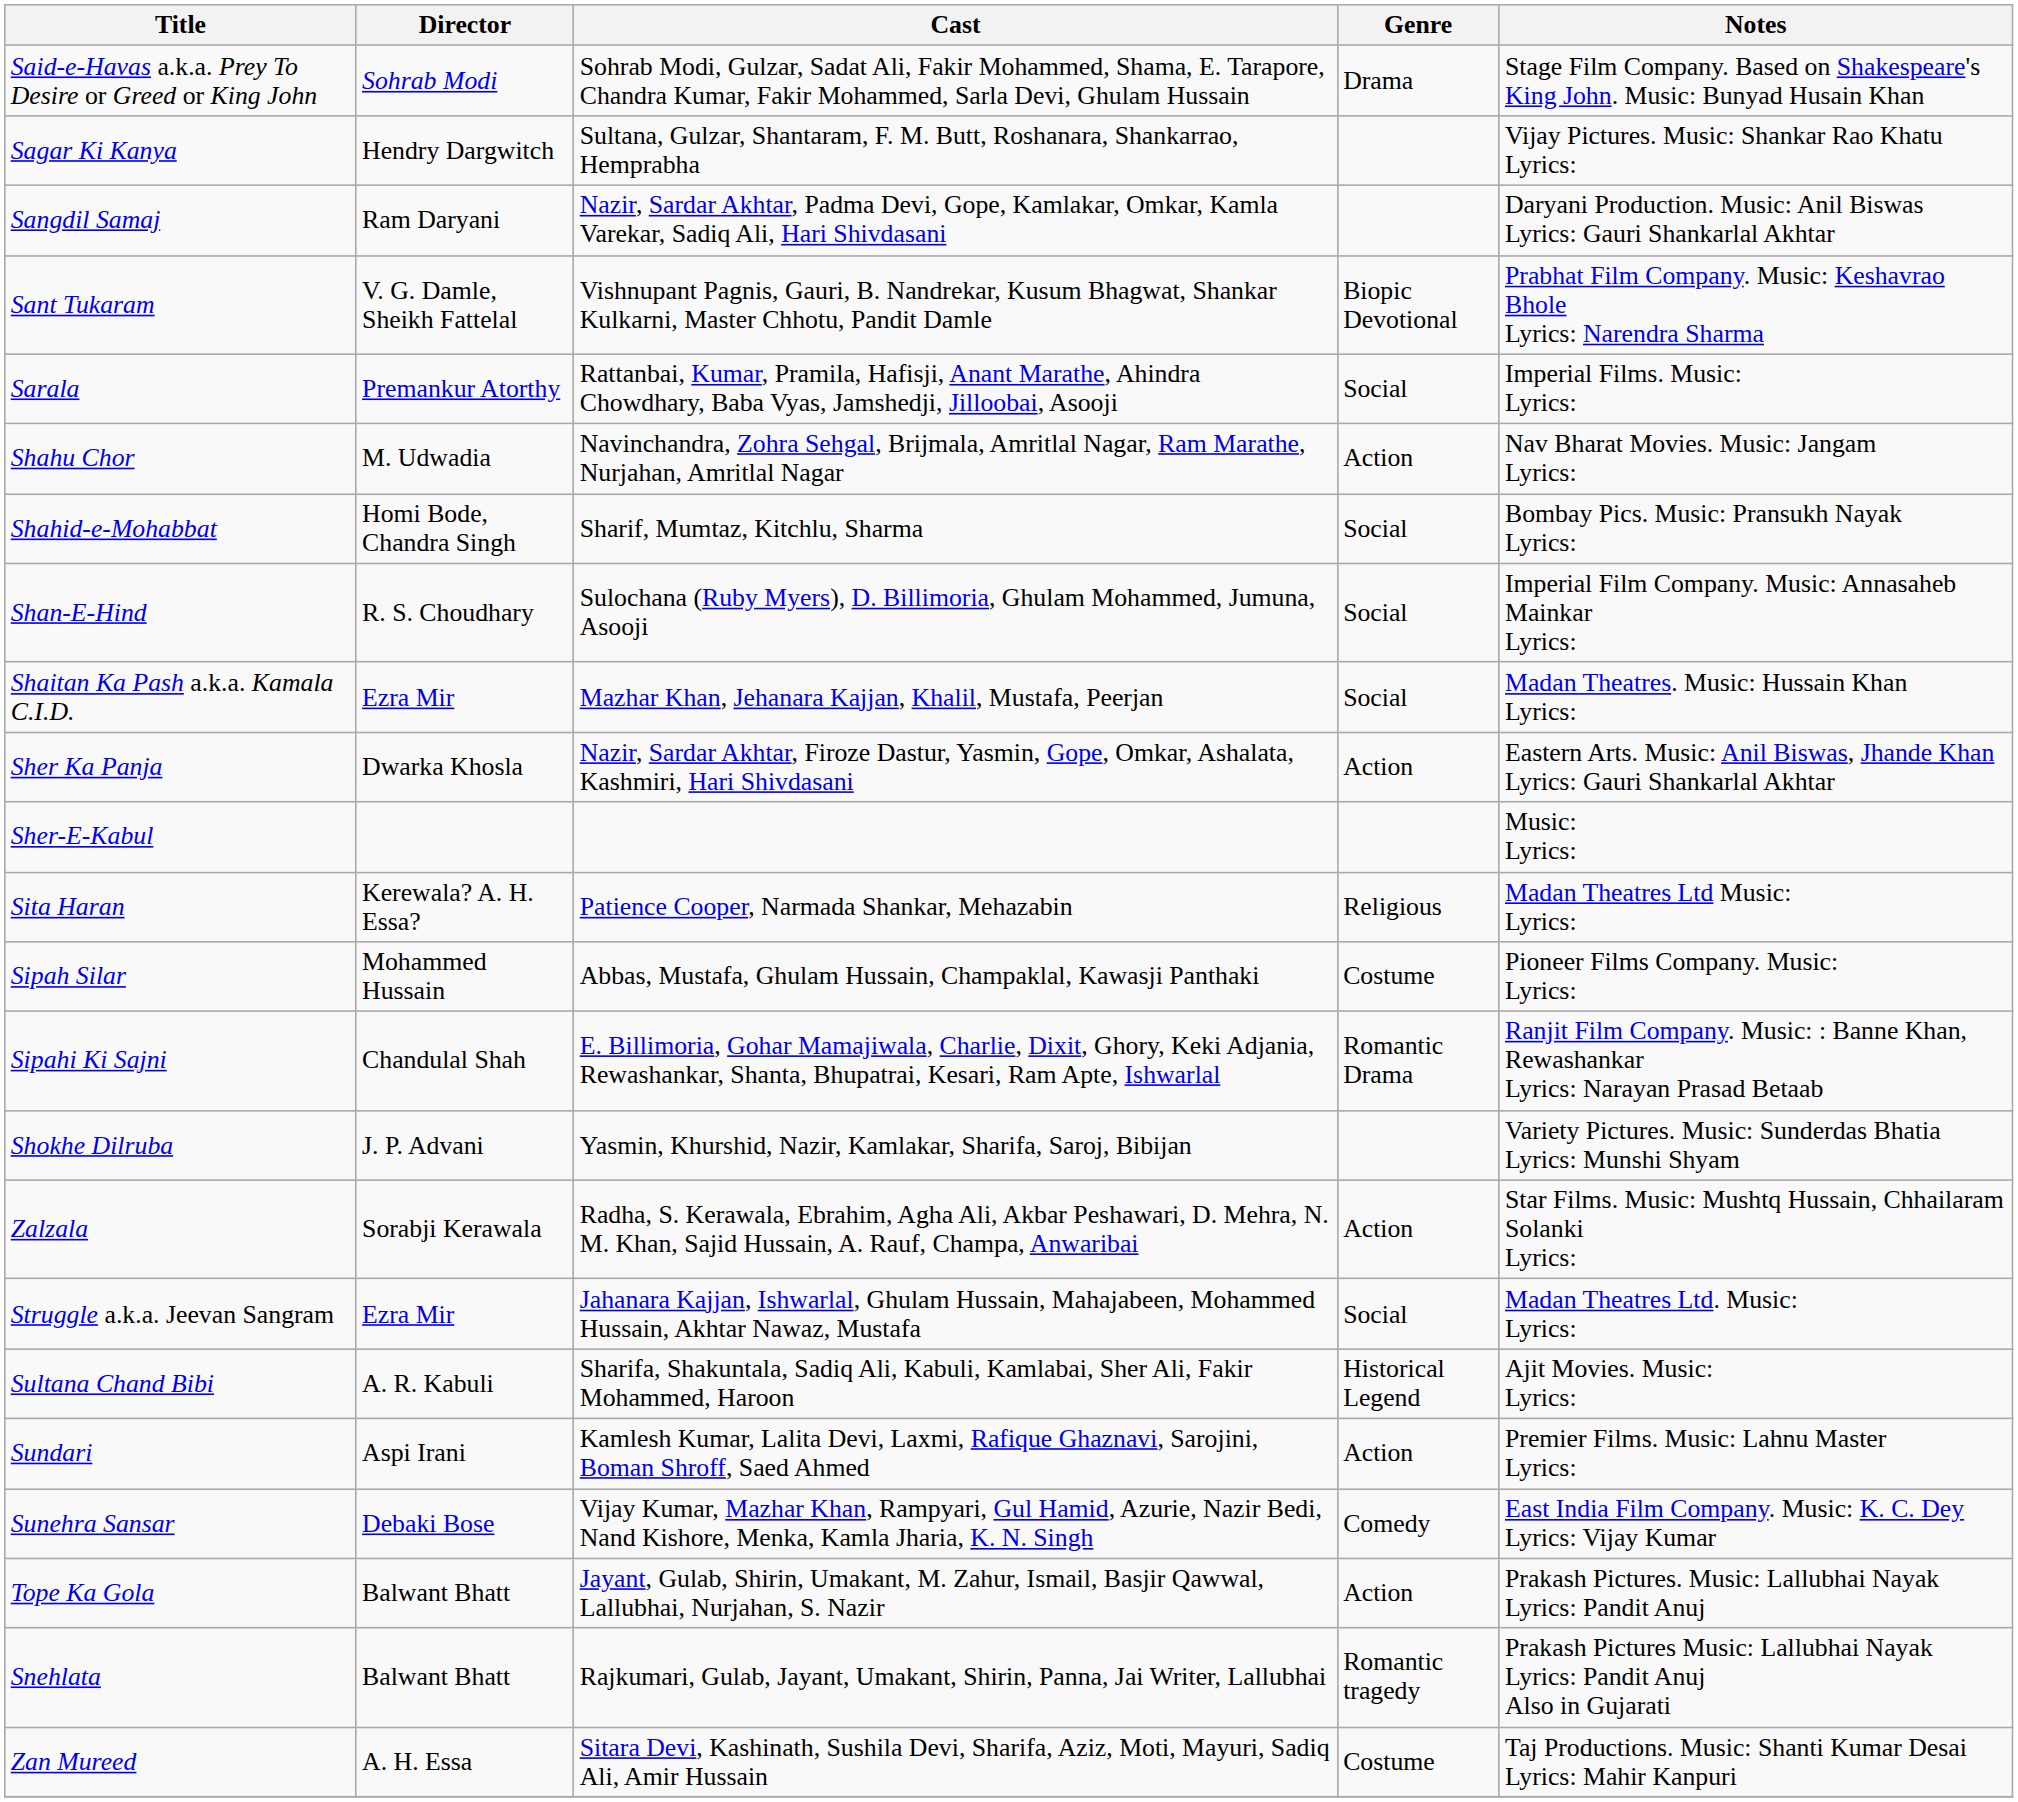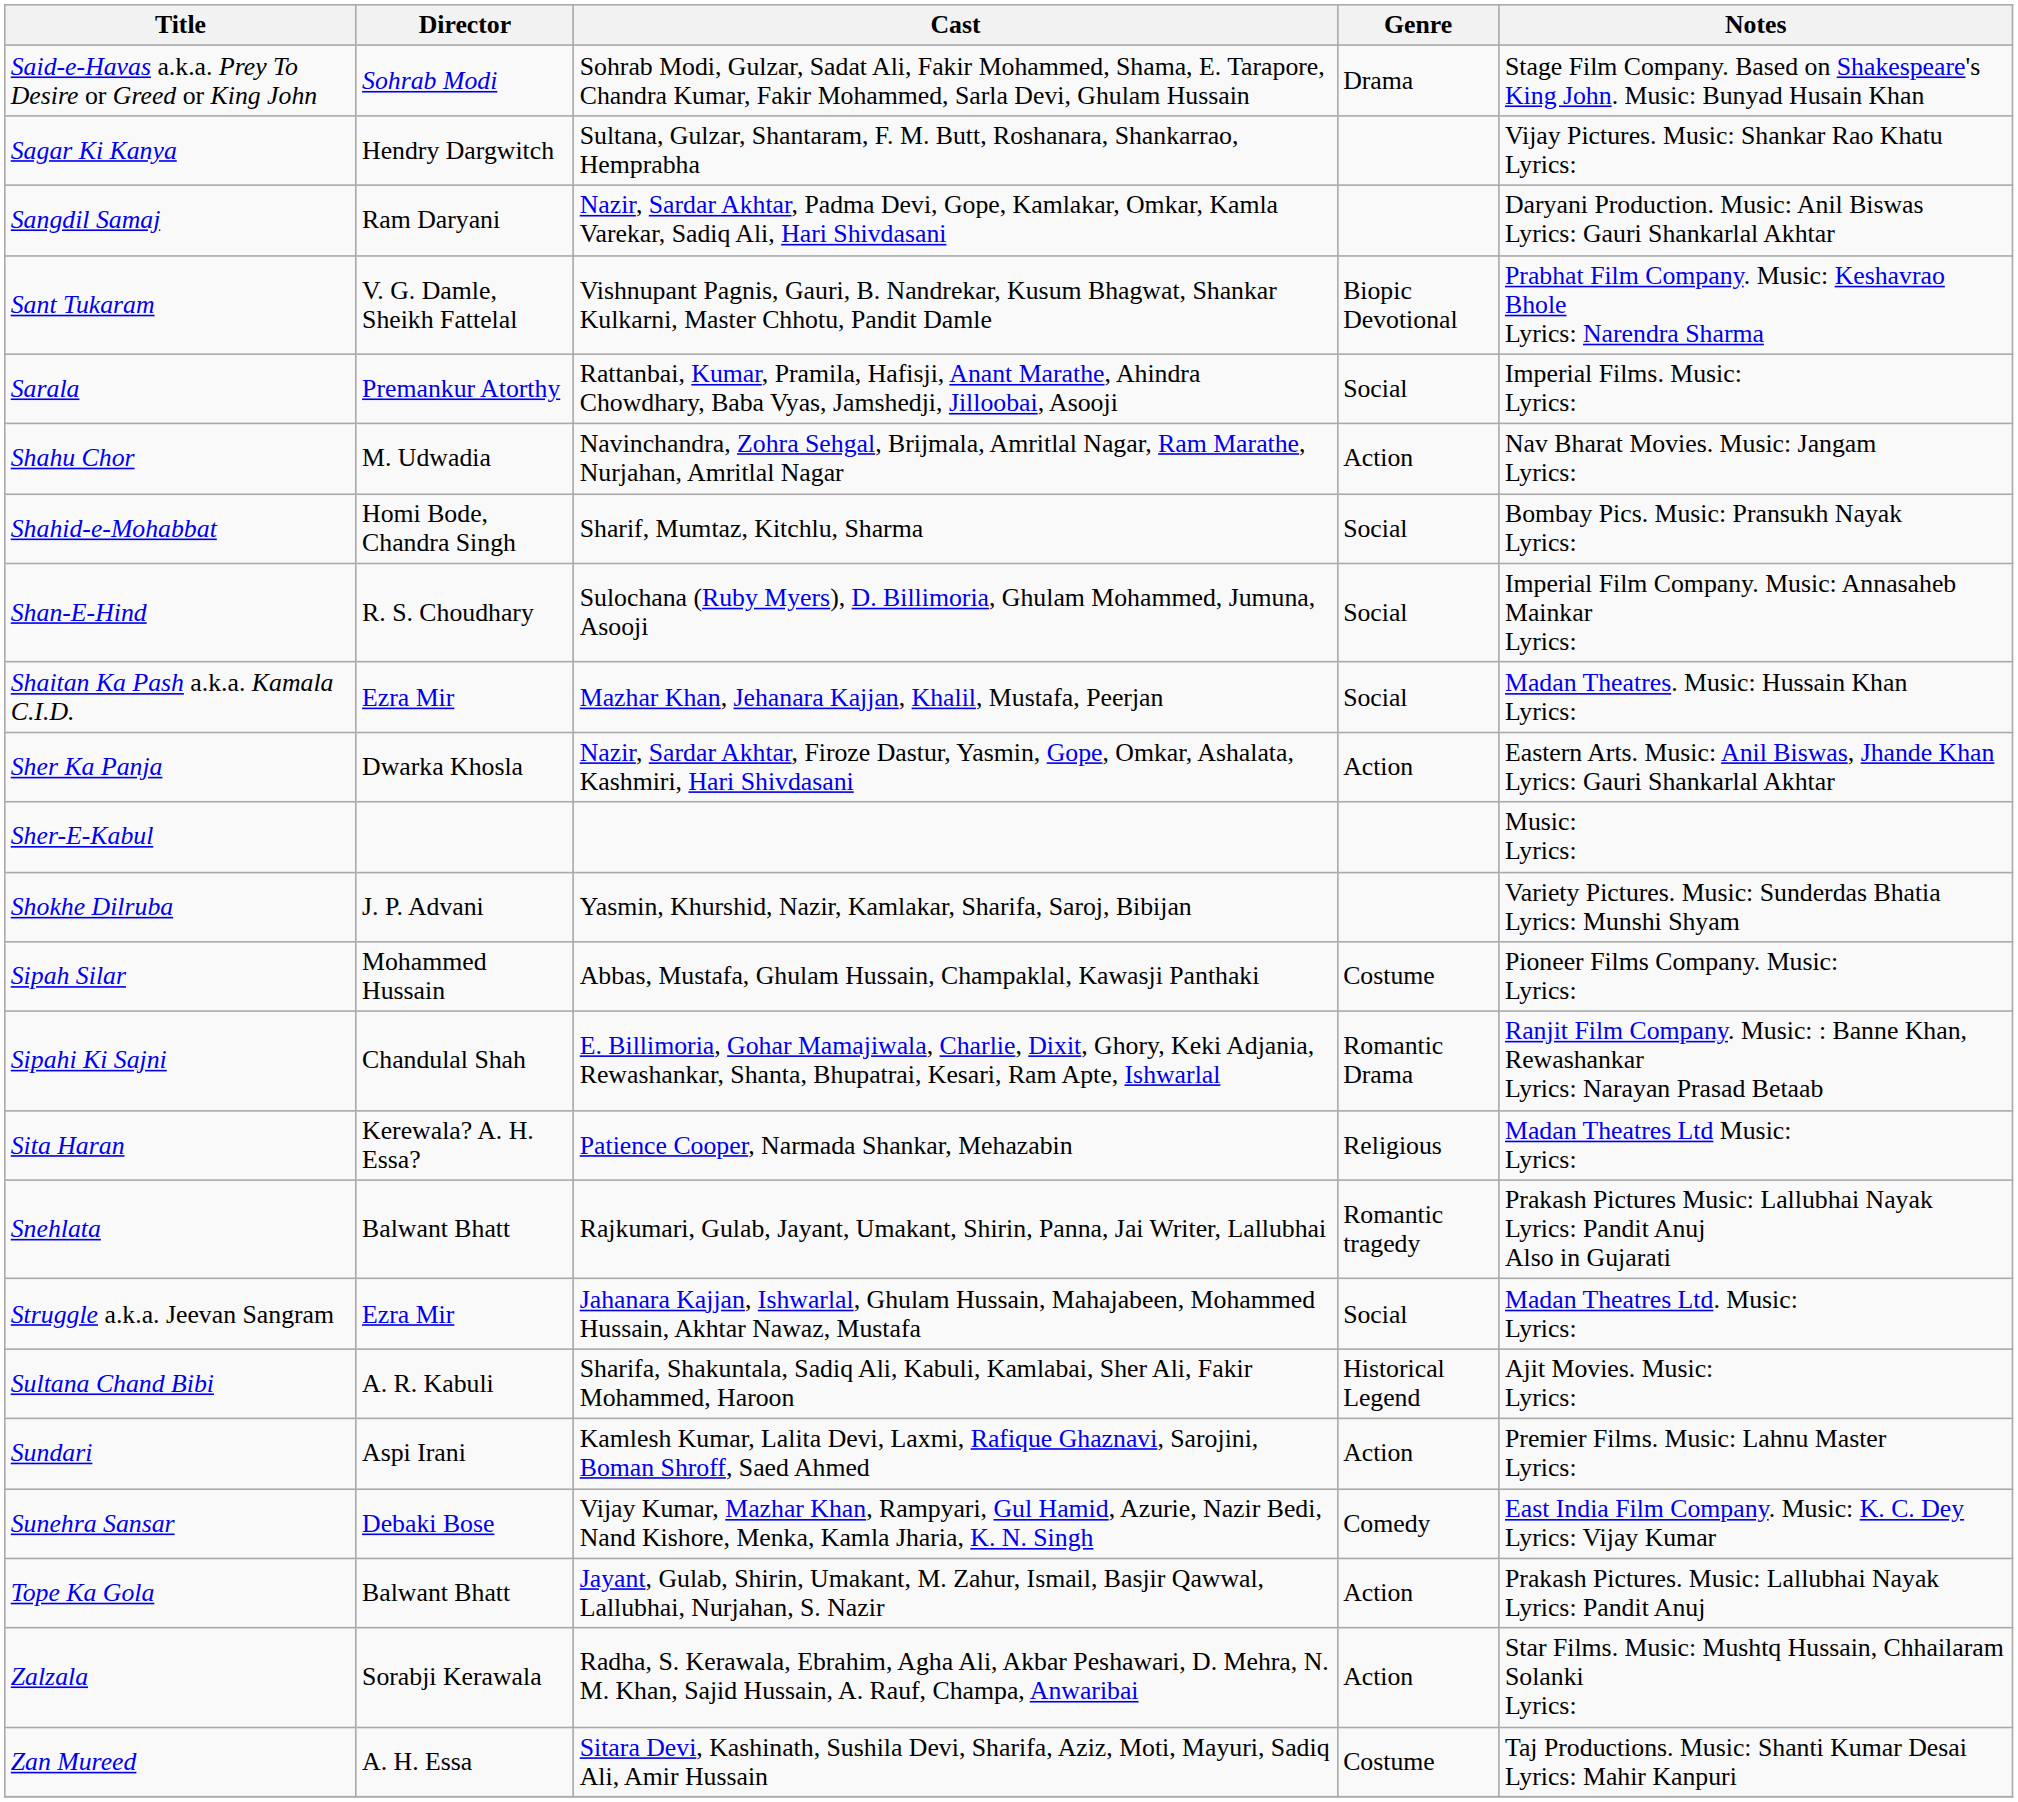 <table class="wikitable">
 <tr>
 <th>Title</th>
 <th>Director</th>
 <th>Cast</th>
 <th>Genre</th>
 <th>Notes</th>
 </tr>
 <tr>
 <td><em><a href='#'>Said-e-Havas</a></em> a.k.a. <em>Prey To Desire</em> or <em>Greed</em> or <em>King John</em></td>
 <td><em><a href='#'>Sohrab Modi</a></em></td>
 <td>Sohrab Modi, Gulzar, Sadat Ali, Fakir Mohammed, Shama, E. Tarapore, Chandra Kumar, Fakir Mohammed, Sarla Devi, Ghulam Hussain</td>
 <td>Drama</td>
 <td>Stage Film Company. Based on <a href='#'>Shakespeare</a>'s <a href='#'>King John</a>. Music: Bunyad Husain Khan</td>
 </tr>
 <tr>
 <td><em><a href='#'>Sagar Ki Kanya</a></em></td>
 <td>Hendry Dargwitch</td>
 <td>Sultana, Gulzar, Shantaram, F. M. Butt, Roshanara, Shankarrao, Hemprabha</td>
 <td></td>
 <td>Vijay Pictures. Music: Shankar Rao Khatu <br>Lyrics:</td>
 </tr>
 <tr>
 <td><em><a href='#'>Sangdil Samaj</a></em></td>
 <td>Ram Daryani</td>
 <td><a href='#'>Nazir</a>, <a href='#'>Sardar Akhtar</a>, Padma Devi, Gope, Kamlakar, Omkar, Kamla Varekar, Sadiq Ali, <a href='#'>Hari Shivdasani</a></td>
 <td></td>
 <td>Daryani Production.  Music: Anil Biswas<br>Lyrics: Gauri Shankarlal Akhtar</td>
 </tr>
 <tr>
 <td><em><a href='#'>Sant Tukaram</a></em></td>
 <td>V. G. Damle, Sheikh Fattelal</td>
 <td>Vishnupant Pagnis, Gauri, B. Nandrekar, Kusum Bhagwat, Shankar Kulkarni,  Master Chhotu, Pandit Damle</td>
 <td>Biopic Devotional</td>
 <td><a href='#'>Prabhat Film Company</a>.  Music: <a href='#'>Keshavrao Bhole</a><br>Lyrics: <a href='#'>Narendra Sharma</a></td>
 </tr>
 <tr>
 <td><em><a href='#'>Sarala</a></em></td>
 <td><a href='#'>Premankur Atorthy</a></td>
 <td>Rattanbai, <a href='#'>Kumar</a>, Pramila, Hafisji, <a href='#'>Anant Marathe</a>, Ahindra Chowdhary, Baba Vyas, Jamshedji, <a href='#'>Jilloobai</a>, Asooji</td>
 <td>Social</td>
 <td>Imperial Films. Music: <br>Lyrics:</td>
 </tr>
 <tr>
 <td><em><a href='#'>Shahu Chor</a></em></td>
 <td>M. Udwadia</td>
 <td>Navinchandra, <a href='#'>Zohra Sehgal</a>, Brijmala, Amritlal Nagar, <a href='#'>Ram Marathe</a>, Nurjahan, Amritlal Nagar</td>
 <td>Action</td>
 <td>Nav Bharat Movies.  Music: Jangam<br>Lyrics:</td>
 </tr>
 <tr>
 <td><em><a href='#'>Shahid-e-Mohabbat</a></em></td>
 <td>Homi Bode, Chandra Singh</td>
 <td>Sharif, Mumtaz, Kitchlu, Sharma</td>
 <td>Social</td>
 <td>Bombay Pics. Music: Pransukh Nayak<br>Lyrics:</td>
 </tr>
 <tr>
 <td><em><a href='#'>Shan-E-Hind</a></em></td>
 <td>R. S. Choudhary</td>
 <td>Sulochana (<a href='#'>Ruby Myers</a>), <a href='#'>D. Billimoria</a>, Ghulam Mohammed,  Jumuna, Asooji</td>
 <td>Social</td>
 <td>Imperial Film Company. Music: Annasaheb Mainkar<br>Lyrics:</td>
 </tr>
 <tr>
 <td><em><a href='#'>Shaitan Ka Pash</a></em> a.k.a. <em>Kamala C.I.D.</em></td>
 <td><a href='#'>Ezra Mir</a></td>
 <td><a href='#'>Mazhar Khan</a>, <a href='#'>Jehanara Kajjan</a>, <a href='#'>Khalil</a>, Mustafa, Peerjan</td>
 <td>Social</td>
 <td><a href='#'>Madan Theatres</a>.  Music: Hussain Khan<br>Lyrics:</td>
 </tr>
 <tr>
 <td><em><a href='#'>Sher Ka Panja</a></em></td>
 <td>Dwarka Khosla</td>
 <td><a href='#'>Nazir</a>, <a href='#'>Sardar Akhtar</a>, Firoze Dastur, Yasmin, <a href='#'>Gope</a>, Omkar, Ashalata, Kashmiri, <a href='#'>Hari Shivdasani</a></td>
 <td>Action</td>
 <td>Eastern Arts. Music: <a href='#'>Anil Biswas</a>, <a href='#'>Jhande Khan</a><br>Lyrics: Gauri Shankarlal Akhtar</td>
 </tr>
 <tr>
 <td><em><a href='#'>Sher-E-Kabul</a></em></td>
 <td></td>
 <td></td>
 <td></td>
 <td>Music: <br>Lyrics:</td>
 </tr>
 <tr>
-<td><em><a href='#'>Sita Haran</a></em></td>
-<td>Kerewala? A. H. Essa?</td>
-<td><a href='#'>Patience Cooper</a>, Narmada Shankar,  Mehazabin</td>
-<td>Religious</td>
-<td><a href='#'>Madan Theatres Ltd</a> Music: <br>Lyrics:</td>
+<td><em><a href='#'>Shokhe Dilruba</a></em></td>
+<td>J. P. Advani</td>
+<td>Yasmin, Khurshid,  Nazir, Kamlakar, Sharifa, Saroj, Bibijan</td>
+<td></td>
+<td>Variety Pictures. Music: Sunderdas Bhatia<br>Lyrics: Munshi Shyam</td>
 </tr>
 <tr>
 <td><em><a href='#'>Sipah Silar</a></em></td>
 <td>Mohammed Hussain</td>
 <td>Abbas,  Mustafa, Ghulam Hussain, Champaklal,  Kawasji Panthaki</td>
 <td>Costume</td>
 <td>Pioneer Films Company. Music: <br>Lyrics:</td>
 </tr>
 <tr>
 <td><em><a href='#'>Sipahi Ki Sajni</a></em></td>
 <td>Chandulal Shah</td>
 <td><a href='#'>E. Billimoria</a>, <a href='#'>Gohar Mamajiwala</a>, <a href='#'>Charlie</a>, <a href='#'>Dixit</a>, Ghory, Keki Adjania, Rewashankar, Shanta, Bhupatrai, Kesari, Ram Apte, <a href='#'>Ishwarlal</a></td>
 <td>Romantic Drama</td>
 <td><a href='#'>Ranjit Film Company</a>. Music: : Banne Khan, Rewashankar<br>Lyrics: Narayan Prasad Betaab</td>
 </tr>
 <tr>
-<td><em><a href='#'>Shokhe Dilruba</a></em></td>
-<td>J. P. Advani</td>
-<td>Yasmin, Khurshid,  Nazir, Kamlakar, Sharifa, Saroj, Bibijan</td>
-<td></td>
-<td>Variety Pictures. Music: Sunderdas Bhatia<br>Lyrics: Munshi Shyam</td>
+<td><em><a href='#'>Sita Haran</a></em></td>
+<td>Kerewala? A. H. Essa?</td>
+<td><a href='#'>Patience Cooper</a>, Narmada Shankar,  Mehazabin</td>
+<td>Religious</td>
+<td><a href='#'>Madan Theatres Ltd</a> Music: <br>Lyrics:</td>
 </tr>
 <tr>
-<td><em><a href='#'>Zalzala</a></em></td>
-<td>Sorabji Kerawala</td>
-<td>Radha, S. Kerawala, Ebrahim, Agha Ali, Akbar Peshawari, D. Mehra, N. M. Khan, Sajid Hussain, A. Rauf, Champa, <a href='#'>Anwaribai</a></td>
-<td>Action</td>
-<td>Star Films. Music: Mushtq Hussain, Chhailaram Solanki<br>Lyrics:</td>
+<td><em><a href='#'>Snehlata</a></em></td>
+<td>Balwant Bhatt</td>
+<td>Rajkumari,  Gulab, Jayant, Umakant, Shirin, Panna,  Jai Writer, Lallubhai</td>
+<td>Romantic tragedy</td>
+<td>Prakash Pictures Music: Lallubhai Nayak <br>Lyrics: Pandit Anuj<br>Also in Gujarati</td>
 </tr>
 <tr>
 <td><em><a href='#'>Struggle</a></em> a.k.a. Jeevan Sangram</td>
 <td><a href='#'>Ezra Mir</a></td>
 <td><a href='#'>Jahanara Kajjan</a>, <a href='#'>Ishwarlal</a>,  Ghulam Hussain, Mahajabeen,  Mohammed Hussain, Akhtar Nawaz, Mustafa</td>
 <td>Social</td>
 <td><a href='#'>Madan Theatres Ltd</a>.  Music: <br>Lyrics:</td>
 </tr>
 <tr>
 <td><em><a href='#'>Sultana Chand Bibi</a></em></td>
 <td>A. R. Kabuli</td>
 <td>Sharifa, Shakuntala, Sadiq Ali, Kabuli, Kamlabai, Sher Ali, Fakir Mohammed, Haroon</td>
 <td>Historical Legend</td>
 <td>Ajit Movies. Music: <br>Lyrics:</td>
 </tr>
 <tr>
 <td><em><a href='#'>Sundari</a></em></td>
 <td>Aspi Irani</td>
 <td>Kamlesh Kumar, Lalita Devi, Laxmi, <a href='#'>Rafique Ghaznavi</a>, Sarojini, <a href='#'>Boman Shroff</a>, Saed Ahmed</td>
 <td>Action</td>
 <td>Premier Films. Music: Lahnu Master<br>Lyrics:</td>
 </tr>
 <tr>
 <td><em><a href='#'>Sunehra Sansar</a></em></td>
 <td><a href='#'>Debaki Bose</a></td>
 <td>Vijay Kumar, <a href='#'>Mazhar Khan</a>, Rampyari, <a href='#'>Gul Hamid</a>, Azurie, Nazir Bedi, Nand Kishore, Menka, Kamla Jharia, <a href='#'>K. N. Singh</a></td>
 <td>Comedy</td>
 <td><a href='#'>East India Film Company</a>. Music: <a href='#'>K. C. Dey</a><br>Lyrics: Vijay Kumar</td>
 </tr>
 <tr>
 <td><em><a href='#'>Tope Ka Gola</a></em></td>
 <td>Balwant Bhatt</td>
 <td><a href='#'>Jayant</a>, Gulab, Shirin, Umakant, M. Zahur, Ismail, Basjir Qawwal,  Lallubhai, Nurjahan, S. Nazir</td>
 <td>Action</td>
 <td>Prakash Pictures. Music: Lallubhai Nayak<br>Lyrics: Pandit Anuj</td>
 </tr>
 <tr>
-<td><em><a href='#'>Snehlata</a></em></td>
-<td>Balwant Bhatt</td>
-<td>Rajkumari,  Gulab, Jayant, Umakant, Shirin, Panna,  Jai Writer, Lallubhai</td>
-<td>Romantic tragedy</td>
-<td>Prakash Pictures Music: Lallubhai Nayak <br>Lyrics: Pandit Anuj<br>Also in Gujarati</td>
+<td><em><a href='#'>Zalzala</a></em></td>
+<td>Sorabji Kerawala</td>
+<td>Radha, S. Kerawala, Ebrahim, Agha Ali, Akbar Peshawari, D. Mehra, N. M. Khan, Sajid Hussain, A. Rauf, Champa, <a href='#'>Anwaribai</a></td>
+<td>Action</td>
+<td>Star Films. Music: Mushtq Hussain, Chhailaram Solanki<br>Lyrics:</td>
 </tr>
 <tr>
 <td><em><a href='#'>Zan Mureed</a></em></td>
 <td>A. H. Essa</td>
 <td><a href='#'>Sitara Devi</a>, Kashinath, Sushila Devi, Sharifa, Aziz, Moti, Mayuri, Sadiq Ali, Amir Hussain</td>
 <td>Costume</td>
 <td>Taj Productions.  Music: Shanti Kumar Desai<br>Lyrics: Mahir Kanpuri</td>
 </tr>
 <tr>
 </tr>
 </table>
